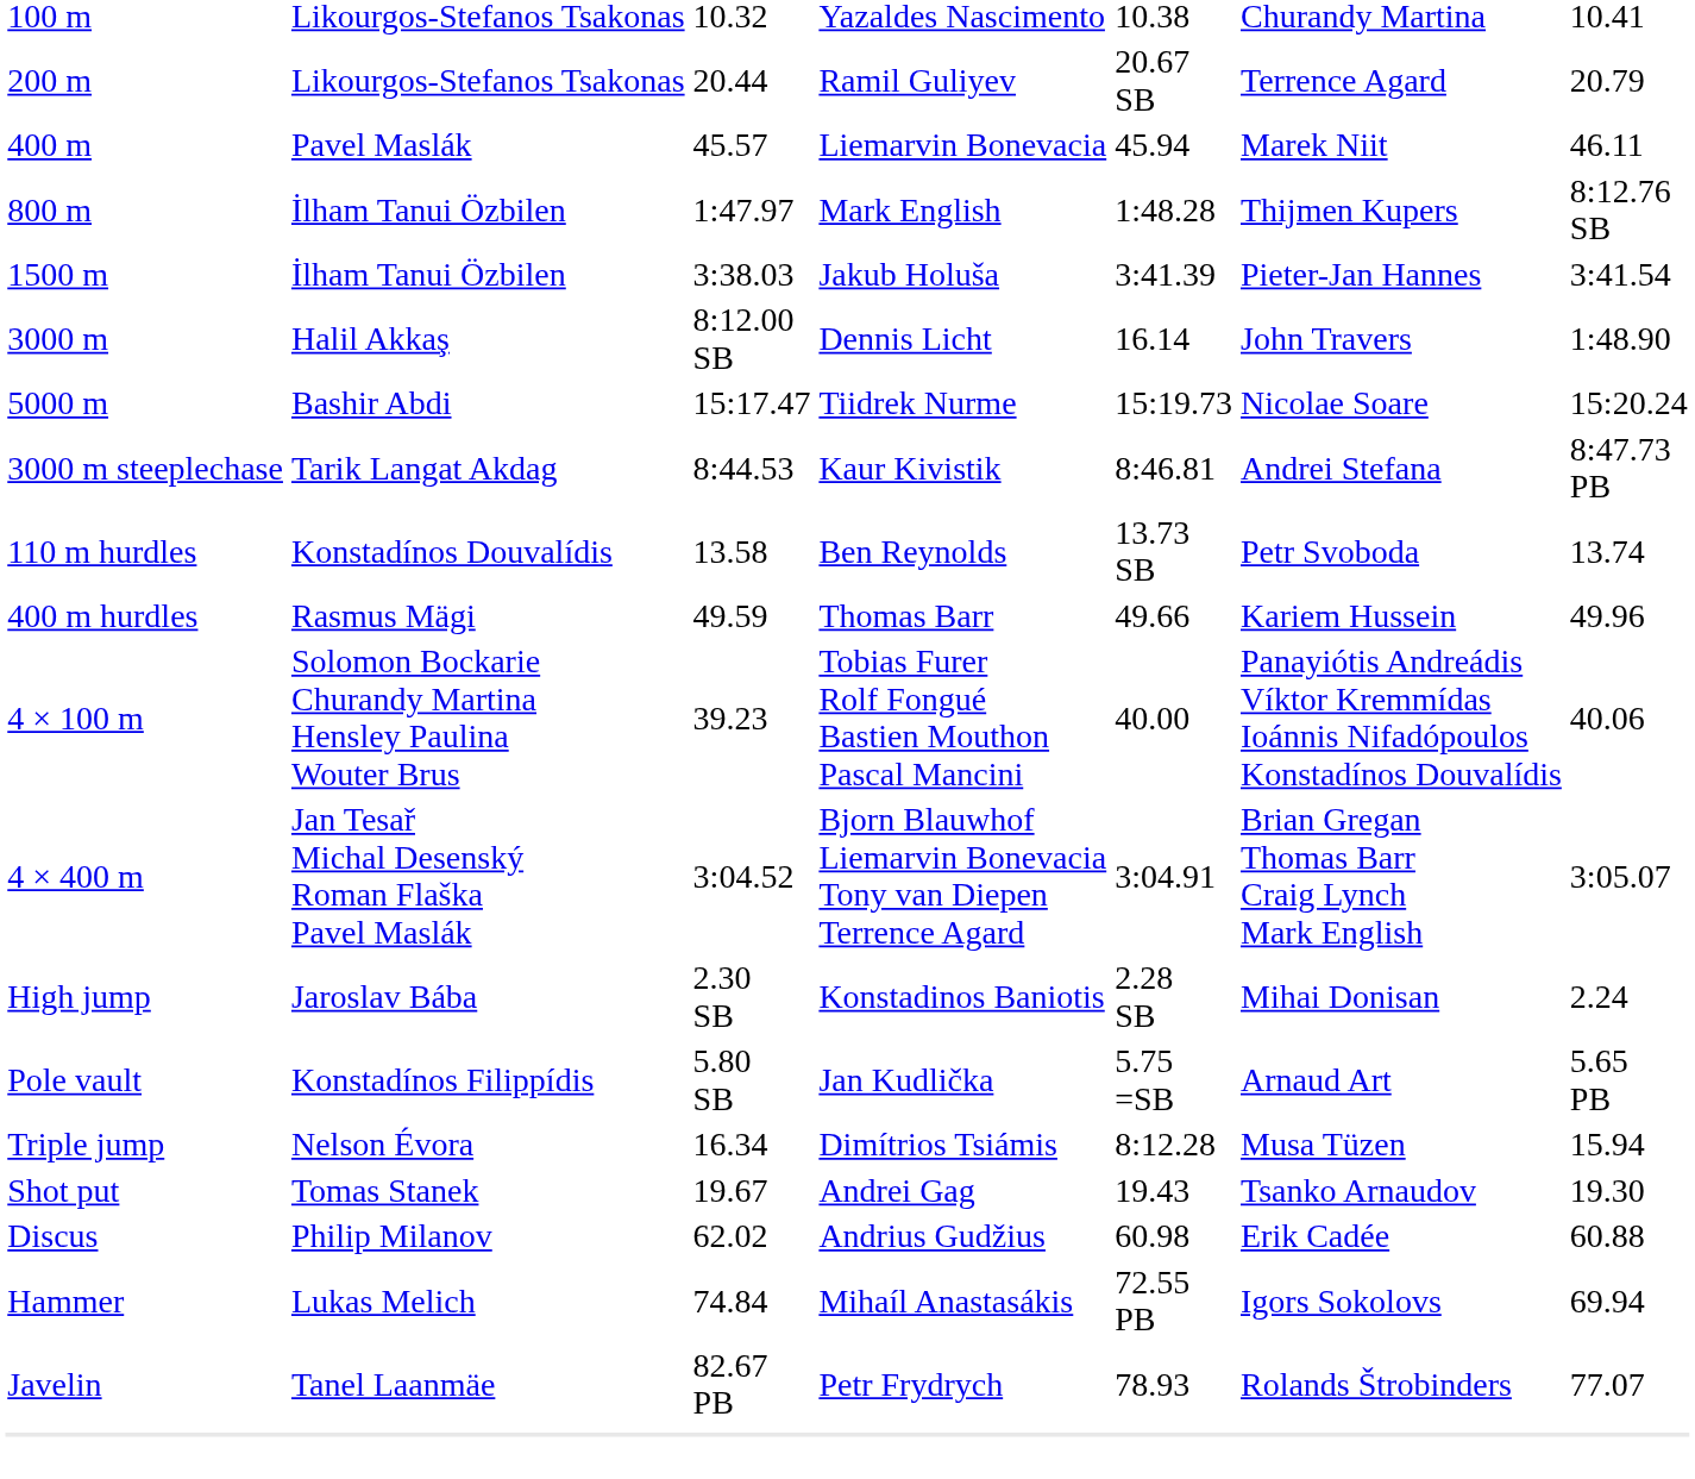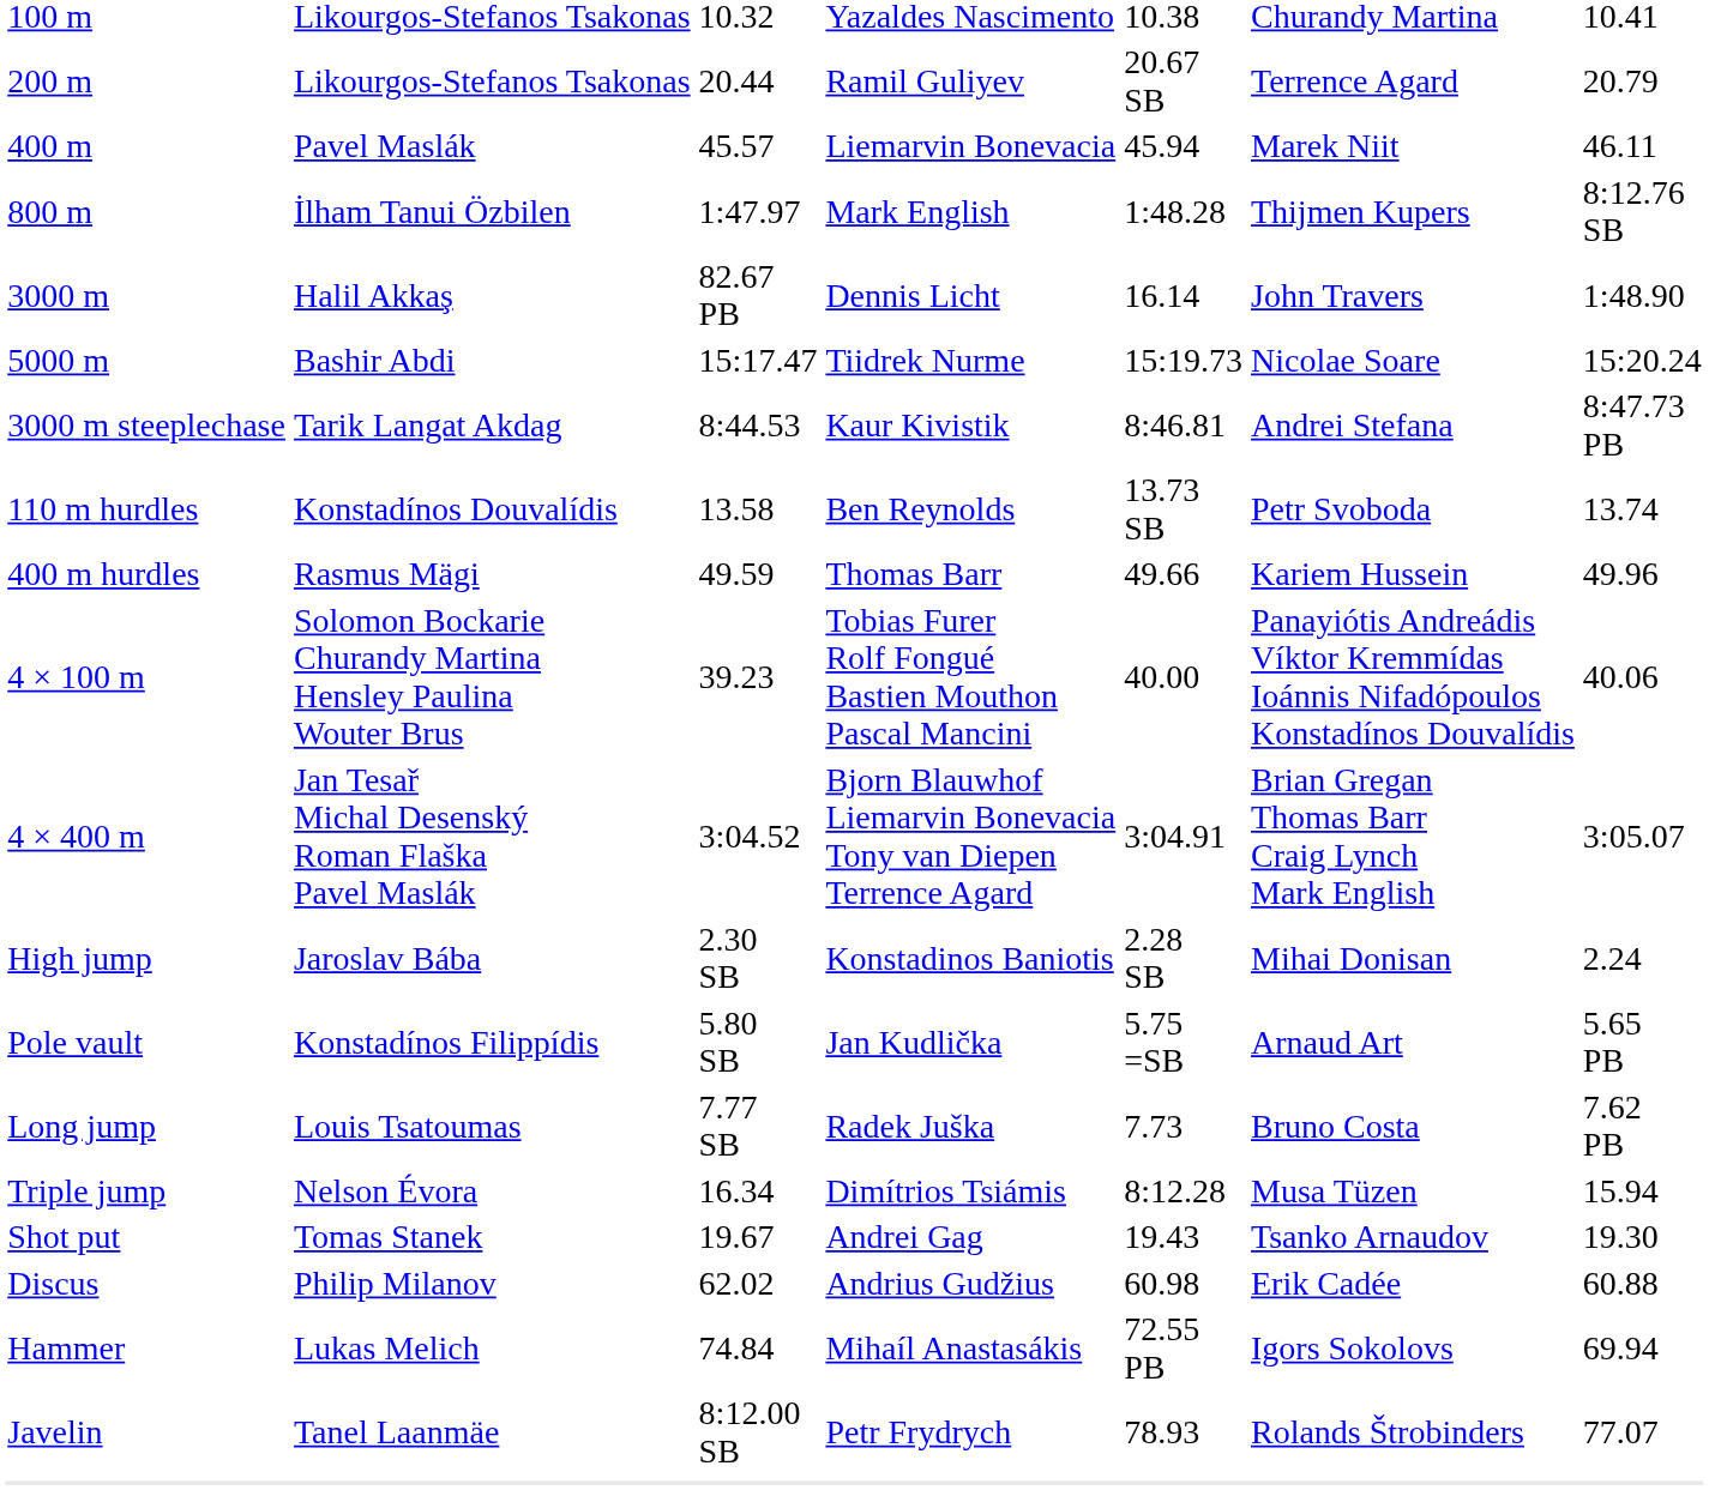 <table>
 <tr>
 <td><a href='#'>100 m</a></td>
 <td><a href='#'>Likourgos-Stefanos Tsakonas</a><br></td>
 <td>10.32</td>
 <td><a href='#'>Yazaldes Nascimento</a><br></td>
 <td>10.38</td>
 <td><a href='#'>Churandy Martina</a><br></td>
 <td>10.41</td>
 </tr>
 <tr>
 <td><a href='#'>200 m</a></td>
 <td><a href='#'>Likourgos-Stefanos Tsakonas</a><br></td>
 <td>20.44</td>
 <td><a href='#'>Ramil Guliyev</a><br></td>
 <td>20.67<br>SB</td>
 <td><a href='#'>Terrence Agard</a><br></td>
 <td>20.79</td>
 </tr>
 <tr>
 <td><a href='#'>400 m</a></td>
 <td><a href='#'>Pavel Maslák</a><br></td>
 <td>45.57</td>
 <td><a href='#'>Liemarvin Bonevacia</a><br></td>
 <td>45.94</td>
 <td><a href='#'>Marek Niit</a><br></td>
 <td>46.11</td>
 </tr>
 <tr>
 <td><a href='#'>800 m</a></td>
 <td><a href='#'>İlham Tanui Özbilen</a><br></td>
 <td>1:47.97</td>
 <td><a href='#'>Mark English</a><br></td>
 <td>1:48.28</td>
 <td><a href='#'>Thijmen Kupers</a><br></td>
 <td>8:12.76<br>SB</td>
 </tr>
 <tr>
-<td><a href='#'>1500 m</a></td>
-<td><a href='#'>İlham Tanui Özbilen</a><br></td>
-<td>3:38.03</td>
-<td><a href='#'>Jakub Holuša</a><br></td>
-<td>3:41.39</td>
-<td><a href='#'>Pieter-Jan Hannes</a><br></td>
-<td>3:41.54</td>
-</tr>
-<tr>
 <td><a href='#'>3000 m</a></td>
 <td><a href='#'>Halil Akkaş</a><br></td>
-<td>8:12.00<br>SB</td>
+<td>82.67<br>PB</td>
 <td><a href='#'>Dennis Licht</a><br></td>
 <td>16.14</td>
 <td><a href='#'>John Travers</a><br></td>
 <td>1:48.90</td>
 </tr>
 <tr>
 <td><a href='#'>5000 m</a></td>
 <td><a href='#'>Bashir Abdi</a><br></td>
 <td>15:17.47</td>
 <td><a href='#'>Tiidrek Nurme</a><br></td>
 <td>15:19.73</td>
 <td><a href='#'>Nicolae Soare</a><br></td>
 <td>15:20.24</td>
 </tr>
 <tr>
 <td><a href='#'>3000 m steeplechase</a></td>
 <td><a href='#'>Tarik Langat Akdag</a><br></td>
 <td>8:44.53</td>
 <td><a href='#'>Kaur Kivistik</a><br></td>
 <td>8:46.81</td>
 <td><a href='#'>Andrei Stefana</a><br></td>
 <td>8:47.73<br>PB</td>
 </tr>
 <tr>
 <td><a href='#'>110 m hurdles</a></td>
 <td><a href='#'>Konstadínos Douvalídis</a><br></td>
 <td>13.58</td>
 <td><a href='#'>Ben Reynolds</a><br></td>
 <td>13.73<br>SB</td>
 <td><a href='#'>Petr Svoboda</a><br></td>
 <td>13.74</td>
 </tr>
 <tr>
 <td><a href='#'>400 m hurdles</a></td>
 <td><a href='#'>Rasmus Mägi</a><br></td>
 <td>49.59</td>
 <td><a href='#'>Thomas Barr</a><br></td>
 <td>49.66</td>
 <td><a href='#'>Kariem Hussein</a><br></td>
 <td>49.96</td>
 </tr>
 <tr>
 <td><a href='#'>4 × 100 m</a></td>
 <td><a href='#'>Solomon Bockarie</a><br><a href='#'>Churandy Martina</a><br><a href='#'>Hensley Paulina</a><br><a href='#'>Wouter Brus</a><br></td>
 <td>39.23</td>
 <td><a href='#'>Tobias Furer</a><br><a href='#'>Rolf Fongué</a><br><a href='#'>Bastien Mouthon</a><br><a href='#'>Pascal Mancini</a><br></td>
 <td>40.00</td>
 <td><a href='#'>Panayiótis Andreádis</a><br><a href='#'>Víktor Kremmídas</a><br><a href='#'>Ioánnis Nifadópoulos</a><br><a href='#'>Konstadínos Douvalídis</a><br></td>
 <td>40.06</td>
 </tr>
 <tr>
 <td><a href='#'>4 × 400 m</a></td>
 <td><a href='#'>Jan Tesař</a><br><a href='#'>Michal Desenský</a><br><a href='#'>Roman Flaška</a><br><a href='#'>Pavel Maslák</a><br></td>
 <td>3:04.52</td>
 <td><a href='#'>Bjorn Blauwhof</a><br><a href='#'>Liemarvin Bonevacia</a><br><a href='#'>Tony van Diepen</a><br><a href='#'>Terrence Agard</a><br></td>
 <td>3:04.91</td>
 <td><a href='#'>Brian Gregan</a><br><a href='#'>Thomas Barr</a><br><a href='#'>Craig Lynch</a><br><a href='#'>Mark English</a><br></td>
 <td>3:05.07</td>
 </tr>
 <tr>
 <td><a href='#'>High jump</a></td>
 <td><a href='#'>Jaroslav Bába</a><br></td>
 <td>2.30<br>SB</td>
 <td><a href='#'>Konstadinos Baniotis</a><br></td>
 <td>2.28<br>SB</td>
 <td><a href='#'>Mihai Donisan</a><br></td>
 <td>2.24</td>
 </tr>
 <tr>
 <td><a href='#'>Pole vault</a></td>
 <td><a href='#'>Konstadínos Filippídis</a><br></td>
 <td>5.80<br>SB</td>
 <td><a href='#'>Jan Kudlička</a><br></td>
 <td>5.75<br>=SB</td>
 <td><a href='#'>Arnaud Art</a><br></td>
 <td>5.65<br>PB</td>
 </tr>
 <tr>
+<td><a href='#'>Long jump</a></td>
+<td><a href='#'>Louis Tsatoumas</a><br></td>
+<td>7.77<br>SB</td>
+<td><a href='#'>Radek Juška</a><br></td>
+<td>7.73</td>
+<td><a href='#'>Bruno Costa</a><br></td>
+<td>7.62<br>PB</td>
+</tr>
+<tr>
 <td><a href='#'>Triple jump</a></td>
 <td><a href='#'>Nelson Évora</a><br></td>
 <td>16.34</td>
 <td><a href='#'>Dimítrios Tsiámis</a><br></td>
 <td>8:12.28</td>
 <td><a href='#'>Musa Tüzen</a><br></td>
 <td>15.94</td>
 </tr>
 <tr>
 <td><a href='#'>Shot put</a></td>
 <td><a href='#'>Tomas Stanek</a><br></td>
 <td>19.67</td>
 <td><a href='#'>Andrei Gag</a><br></td>
 <td>19.43</td>
 <td><a href='#'>Tsanko Arnaudov</a><br></td>
 <td>19.30</td>
 </tr>
 <tr>
 <td><a href='#'>Discus</a></td>
 <td><a href='#'>Philip Milanov</a><br></td>
 <td>62.02</td>
 <td><a href='#'>Andrius Gudžius</a><br></td>
 <td>60.98</td>
 <td><a href='#'>Erik Cadée</a><br></td>
 <td>60.88</td>
 </tr>
 <tr>
 <td><a href='#'>Hammer</a></td>
 <td><a href='#'>Lukas Melich</a><br></td>
 <td>74.84</td>
 <td><a href='#'>Mihaíl Anastasákis</a><br></td>
 <td>72.55<br>PB</td>
 <td><a href='#'>Igors Sokolovs</a><br></td>
 <td>69.94</td>
 </tr>
 <tr>
 <td><a href='#'>Javelin</a></td>
 <td><a href='#'>Tanel Laanmäe</a><br></td>
-<td>82.67<br>PB</td>
+<td>8:12.00<br>SB</td>
 <td><a href='#'>Petr Frydrych</a><br></td>
 <td>78.93</td>
 <td><a href='#'>Rolands Štrobinders</a><br></td>
 <td>77.07</td>
 </tr>
 <tr>
 </tr>
 <tr bgcolor= e8e8e8>
 <td colspan=7></td>
 </tr>
 </table>
